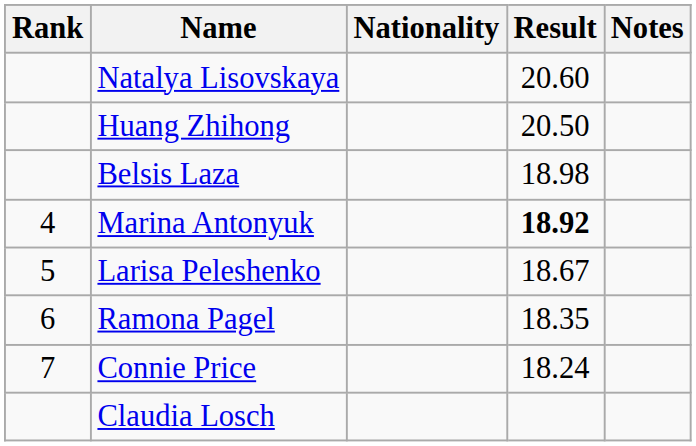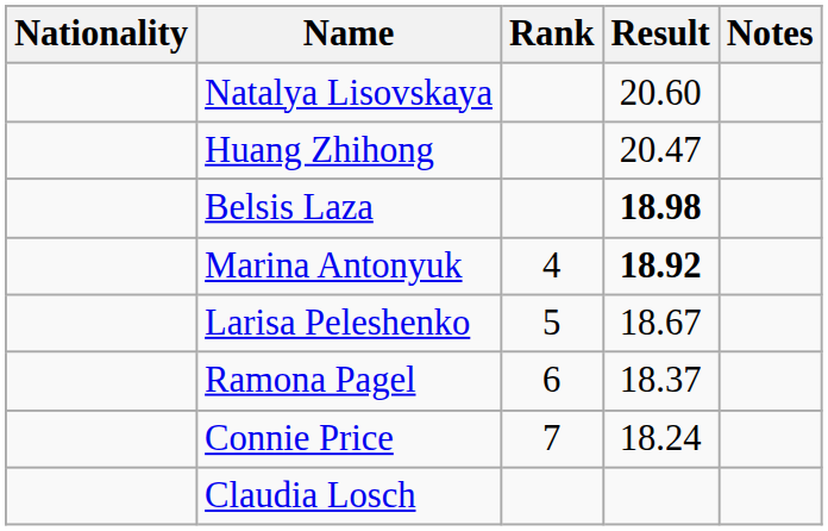 <table class="wikitable sortable" style="text-align:center">
 <tr>
+<th>Nationality</th>
+<th>Name</th>
 <th>Rank</th>
-<th>Name</th>
-<th>Nationality</th>
 <th>Result</th>
 <th>Notes</th>
 </tr>
 <tr>
+<td align=left></td>
+<td align=left><a href='#'>Natalya Lisovskaya</a></td>
 <td></td>
-<td align=left><a href='#'>Natalya Lisovskaya</a></td>
-<td align=left></td>
 <td>20.60</td>
 <td></td>
 </tr>
 <tr>
+<td align=left></td>
+<td align=left><a href='#'>Huang Zhihong</a></td>
 <td></td>
-<td align=left><a href='#'>Huang Zhihong</a></td>
-<td align=left></td>
-<td>20.50</td>
+<td>20.47</td>
 <td></td>
 </tr>
 <tr>
+<td align=left></td>
+<td align=left><a href='#'>Belsis Laza</a></td>
 <td></td>
-<td align=left><a href='#'>Belsis Laza</a></td>
-<td align=left></td>
-<td>18.98</td>
+<td><strong>18.98</strong></td>
 <td></td>
 </tr>
 <tr>
+<td align=left></td>
+<td align=left><a href='#'>Marina Antonyuk</a></td>
 <td>4</td>
-<td align=left><a href='#'>Marina Antonyuk</a></td>
-<td align=left></td>
 <td><strong>18.92</strong></td>
 <td></td>
 </tr>
 <tr>
+<td align=left></td>
+<td align=left><a href='#'>Larisa Peleshenko</a></td>
 <td>5</td>
-<td align=left><a href='#'>Larisa Peleshenko</a></td>
-<td align=left></td>
 <td>18.67</td>
 <td></td>
 </tr>
 <tr>
+<td align=left></td>
+<td align=left><a href='#'>Ramona Pagel</a></td>
 <td>6</td>
-<td align=left><a href='#'>Ramona Pagel</a></td>
-<td align=left></td>
-<td>18.35</td>
+<td>18.37</td>
 <td></td>
 </tr>
 <tr>
+<td align=left></td>
+<td align=left><a href='#'>Connie Price</a></td>
 <td>7</td>
-<td align=left><a href='#'>Connie Price</a></td>
-<td align=left></td>
 <td>18.24</td>
 <td></td>
 </tr>
 <tr>
+<td align=left></td>
+<td align=left><a href='#'>Claudia Losch</a></td>
 <td></td>
-<td align=left><a href='#'>Claudia Losch</a></td>
-<td align=left></td>
 <td></td>
 <td></td>
 </tr>
 </table>
